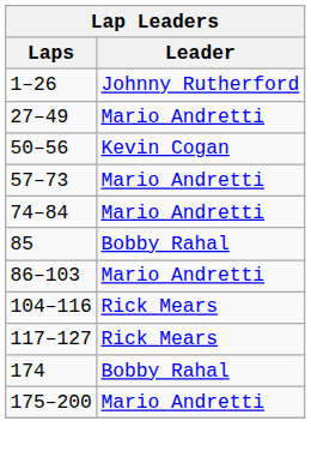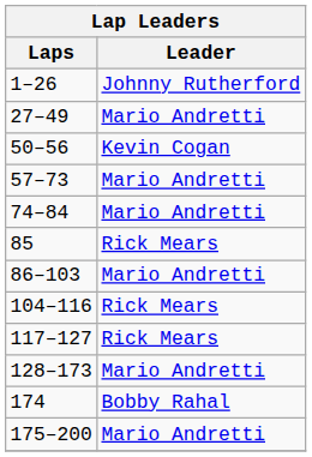 <table class="wikitable">
 <tr>
 <th colspan=2>Lap Leaders</th>
 </tr>
 <tr>
 <th>Laps</th>
 <th>Leader</th>
 </tr>
 <tr>
 <td>1–26</td>
 <td><a href='#'>Johnny Rutherford</a></td>
 </tr>
 <tr>
 <td>27–49</td>
 <td><a href='#'>Mario Andretti</a></td>
 </tr>
 <tr>
 <td>50–56</td>
 <td><a href='#'>Kevin Cogan</a></td>
 </tr>
 <tr>
 <td>57–73</td>
 <td><a href='#'>Mario Andretti</a></td>
 </tr>
 <tr>
 <td>74–84</td>
 <td><a href='#'>Mario Andretti</a></td>
 </tr>
 <tr>
 <td>85</td>
-<td><a href='#'>Bobby Rahal</a></td>
+<td><a href='#'>Rick Mears</a></td>
 </tr>
 <tr>
 <td>86–103</td>
 <td><a href='#'>Mario Andretti</a></td>
 </tr>
 <tr>
 <td>104–116</td>
 <td><a href='#'>Rick Mears</a></td>
 </tr>
 <tr>
 <td>117–127</td>
 <td><a href='#'>Rick Mears</a></td>
 </tr>
 <tr>
+<td>128–173</td>
+<td><a href='#'>Mario Andretti</a></td>
+</tr>
+<tr>
 <td>174</td>
 <td><a href='#'>Bobby Rahal</a></td>
 </tr>
 <tr>
 <td>175–200</td>
 <td><a href='#'>Mario Andretti</a></td>
 </tr>
 <tr>
 </tr>
 </table>
